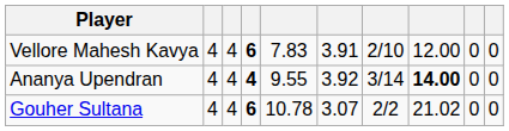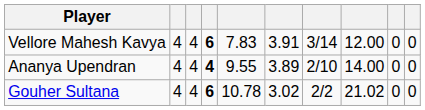 <table class="wikitable sortable" style="text-align: center;">
 <tr>
 <th class="unsortable">Player</th>
 <th></th>
 <th></th>
 <th></th>
 <th></th>
 <th></th>
 <th></th>
 <th></th>
 <th></th>
 <th></th>
 </tr>
 <tr>
 <td style="text-align:left">Vellore Mahesh Kavya</td>
 <td style="text-align:left">4</td>
 <td>4</td>
 <td><strong>6</strong></td>
 <td>7.83</td>
 <td>3.91</td>
-<td>2/10</td>
+<td>3/14</td>
 <td>12.00</td>
 <td>0</td>
 <td>0</td>
 </tr>
 <tr>
 <td style="text-align:left">Ananya Upendran</td>
 <td style="text-align:left">4</td>
 <td>4</td>
 <td><strong>4</strong></td>
 <td>9.55</td>
-<td>3.92</td>
-<td>3/14</td>
-<td><strong>14.00</strong></td>
+<td>3.89</td>
+<td>2/10</td>
+<td>14.00</td>
 <td>0</td>
 <td>0</td>
 </tr>
 <tr>
 <td style="text-align:left"><a href='#'>Gouher Sultana</a></td>
 <td style="text-align:left">4</td>
 <td>4</td>
 <td><strong>6</strong></td>
 <td>10.78</td>
-<td>3.07</td>
+<td>3.02</td>
 <td>2/2</td>
 <td>21.02</td>
 <td>0</td>
 <td>0</td>
 </tr>
 </table>
